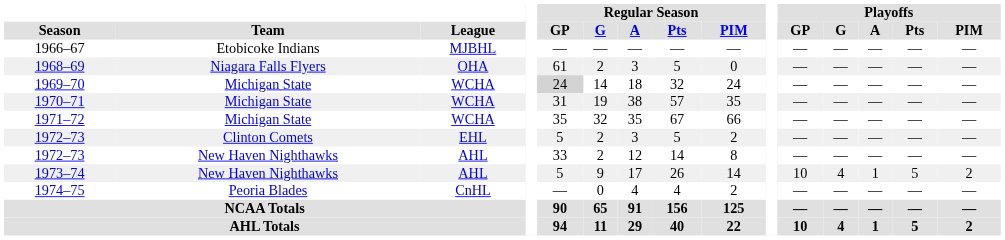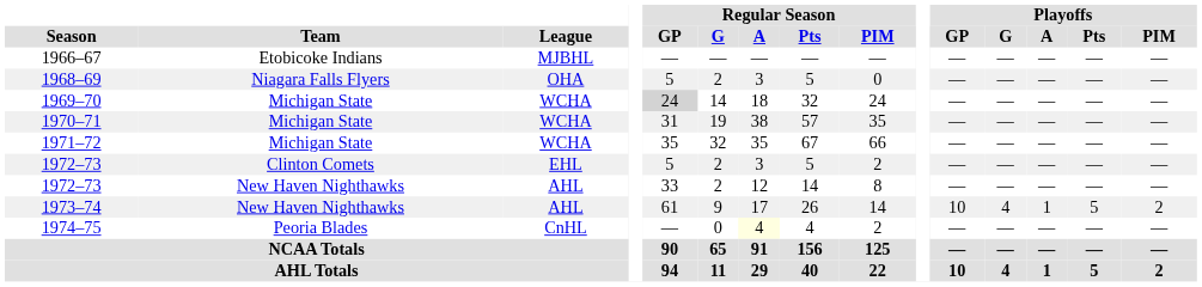 <table border="0" cellpadding="1" cellspacing="0" style="text-align:center; width:70em">
 <tr bgcolor="#e0e0e0">
 <th colspan="3"  bgcolor="#ffffff"> </th>
 <th rowspan="99" bgcolor="#ffffff"> </th>
 <th colspan="5">Regular Season</th>
 <th rowspan="99" bgcolor="#ffffff"> </th>
 <th colspan="5">Playoffs</th>
 </tr>
 <tr bgcolor="#e0e0e0">
 <th>Season</th>
 <th>Team</th>
 <th>League</th>
 <th>GP</th>
 <th><a href='#'>G</a></th>
 <th><a href='#'>A</a></th>
 <th><a href='#'>Pts</a></th>
 <th><a href='#'>PIM</a></th>
 <th>GP</th>
 <th>G</th>
 <th>A</th>
 <th>Pts</th>
 <th>PIM</th>
 </tr>
 <tr>
 <td>1966–67</td>
 <td>Etobicoke Indians</td>
 <td><a href='#'>MJBHL</a></td>
 <td>—</td>
 <td>—</td>
 <td>—</td>
 <td>—</td>
 <td>—</td>
 <td>—</td>
 <td>—</td>
 <td>—</td>
 <td>—</td>
 <td>—</td>
 </tr>
 <tr bgcolor=f0f0f0>
 <td><a href='#'>1968–69</a></td>
 <td><a href='#'>Niagara Falls Flyers</a></td>
 <td><a href='#'>OHA</a></td>
-<td>61</td>
+<td>5</td>
 <td>2</td>
 <td>3</td>
 <td>5</td>
 <td>0</td>
 <td>—</td>
 <td>—</td>
 <td>—</td>
 <td>—</td>
 <td>—</td>
 </tr>
 <tr>
 <td><a href='#'>1969–70</a></td>
 <td><a href='#'>Michigan State</a></td>
 <td><a href='#'>WCHA</a></td>
 <td style="background: lightgrey;">24</td>
 <td>14</td>
 <td>18</td>
 <td>32</td>
 <td>24</td>
 <td>—</td>
 <td>—</td>
 <td>—</td>
 <td>—</td>
 <td>—</td>
 </tr>
 <tr bgcolor=f0f0f0>
 <td><a href='#'>1970–71</a></td>
 <td><a href='#'>Michigan State</a></td>
 <td><a href='#'>WCHA</a></td>
 <td>31</td>
 <td>19</td>
 <td>38</td>
 <td>57</td>
 <td>35</td>
 <td>—</td>
 <td>—</td>
 <td>—</td>
 <td>—</td>
 <td>—</td>
 </tr>
 <tr>
 <td><a href='#'>1971–72</a></td>
 <td><a href='#'>Michigan State</a></td>
 <td><a href='#'>WCHA</a></td>
 <td>35</td>
 <td>32</td>
 <td>35</td>
 <td>67</td>
 <td>66</td>
 <td>—</td>
 <td>—</td>
 <td>—</td>
 <td>—</td>
 <td>—</td>
 </tr>
 <tr bgcolor=f0f0f0>
 <td><a href='#'>1972–73</a></td>
 <td><a href='#'>Clinton Comets</a></td>
 <td><a href='#'>EHL</a></td>
 <td>5</td>
 <td>2</td>
 <td>3</td>
 <td>5</td>
 <td>2</td>
 <td>—</td>
 <td>—</td>
 <td>—</td>
 <td>—</td>
 <td>—</td>
 </tr>
 <tr>
 <td><a href='#'>1972–73</a></td>
 <td><a href='#'>New Haven Nighthawks</a></td>
 <td><a href='#'>AHL</a></td>
 <td>33</td>
 <td>2</td>
 <td>12</td>
 <td>14</td>
 <td>8</td>
 <td>—</td>
 <td>—</td>
 <td>—</td>
 <td>—</td>
 <td>—</td>
 </tr>
 <tr bgcolor=f0f0f0>
 <td><a href='#'>1973–74</a></td>
 <td><a href='#'>New Haven Nighthawks</a></td>
 <td><a href='#'>AHL</a></td>
-<td>5</td>
+<td>61</td>
 <td>9</td>
 <td>17</td>
 <td>26</td>
 <td>14</td>
 <td>10</td>
 <td>4</td>
 <td>1</td>
 <td>5</td>
 <td>2</td>
 </tr>
 <tr>
 <td><a href='#'>1974–75</a></td>
 <td><a href='#'>Peoria Blades</a></td>
 <td><a href='#'>CnHL</a></td>
 <td>—</td>
 <td>0</td>
-<td>4</td>
+<td style="background: lightyellow;">4</td>
 <td>4</td>
 <td>2</td>
 <td>—</td>
 <td>—</td>
 <td>—</td>
 <td>—</td>
 <td>—</td>
 </tr>
 <tr bgcolor="#e0e0e0">
 <th colspan="3">NCAA Totals</th>
 <th>90</th>
 <th>65</th>
 <th>91</th>
 <th>156</th>
 <th>125</th>
 <th>—</th>
 <th>—</th>
 <th>—</th>
 <th>—</th>
 <th>—</th>
 </tr>
 <tr bgcolor="#e0e0e0">
 <th colspan="3">AHL Totals</th>
 <th>94</th>
 <th>11</th>
 <th>29</th>
 <th>40</th>
 <th>22</th>
 <th>10</th>
 <th>4</th>
 <th>1</th>
 <th>5</th>
 <th>2</th>
 </tr>
 </table>
